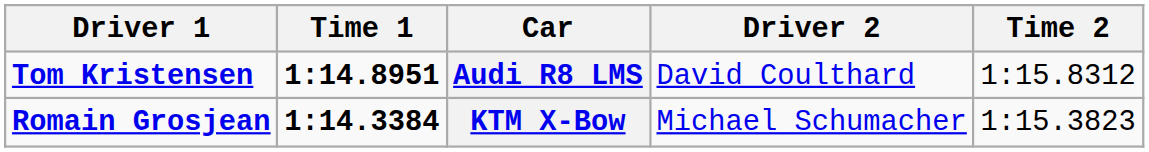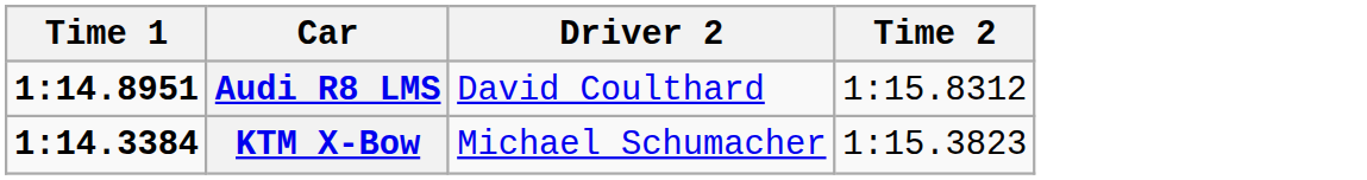 <table class="wikitable">
 <tr>
-<th>Driver 1</th>
 <th>Time 1</th>
 <th>Car</th>
 <th>Driver 2</th>
 <th>Time 2</th>
 </tr>
 <tr>
-<td><strong> <a href='#'>Tom Kristensen</a></strong></td>
 <td><strong>1:14.8951</strong></td>
 <th><a href='#'>Audi R8 LMS</a></th>
 <td> <a href='#'>David Coulthard</a></td>
 <td>1:15.8312</td>
 </tr>
 <tr>
-<td><strong> <a href='#'>Romain Grosjean</a></strong></td>
 <td><strong>1:14.3384</strong></td>
 <th><a href='#'>KTM X-Bow</a></th>
 <td> <a href='#'>Michael Schumacher</a></td>
 <td>1:15.3823</td>
 </tr>
 </table>
